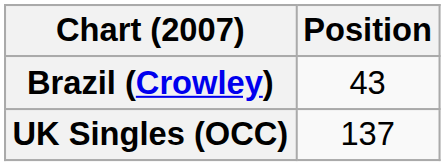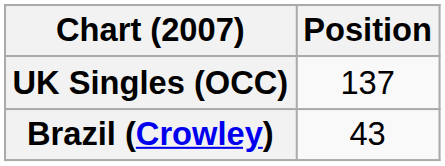 <table class="wikitable plainrowheaders" style="text-align:center">
 <tr>
 <th scope="col">Chart (2007)</th>
 <th scope="col">Position</th>
 </tr>
 <tr>
+<th scope="row">UK Singles (OCC)</th>
+<td>137</td>
+</tr>
+<tr>
 <th scope="row">Brazil (<a href='#'>Crowley</a>)</th>
 <td>43</td>
 </tr>
-<tr>
-<th scope="row">UK Singles (OCC)</th>
-<td>137</td>
-</tr>
 </table>
